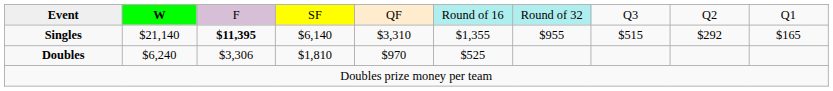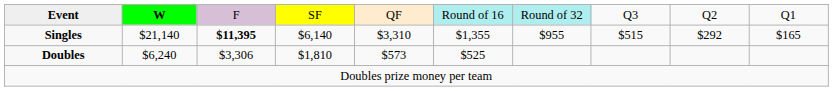 <table class=wikitable style=font-size:90%;text-align:center>
 <tr>
 <td style="width:130px; background:#efefef;"><strong>Event</strong></td>
 <td style="width:80px; background:lime;"><strong>W</strong></td>
 <td style="width:85px; background:thistle;">F</td>
 <td style="width:85px; background:#ff0;">SF</td>
 <td style="width:85px; background:#ffebcd;">QF</td>
 <td style="width:85px; background:#afeeee;">Round of 16</td>
 <td style="width:85px; background:#afeeee;">Round of 32</td>
 <td width=85>Q3</td>
 <td width=85>Q2</td>
 <td width=85>Q1</td>
 </tr>
 <tr>
 <td style="background:#f8f8f8;"><strong>Singles</strong></td>
 <td>$21,140</td>
 <td><strong>$11,395</strong></td>
 <td>$6,140</td>
 <td>$3,310</td>
 <td>$1,355</td>
 <td>$955</td>
 <td>$515</td>
 <td>$292</td>
 <td>$165</td>
 </tr>
 <tr>
 <td style="background:#f8f8f8;"><strong>Doubles</strong></td>
 <td>$6,240</td>
 <td>$3,306</td>
 <td>$1,810</td>
-<td>$970</td>
+<td>$573</td>
 <td>$525</td>
 <td></td>
 <td></td>
 <td></td>
 <td></td>
 </tr>
 <tr>
 <td colspan=10>Doubles prize money per team</td>
 </tr>
 </table>
